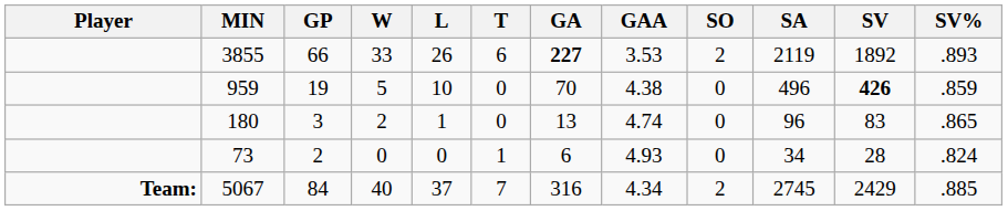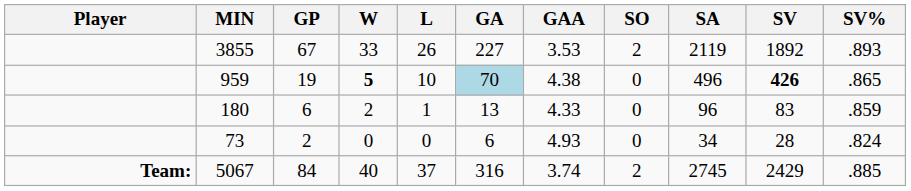 <table class="wikitable sortable" width="60%">
 <tr>
 <th bgcolor="#DDDDFF" width="10%">Player</th>
 <th width="3%" bgcolor="#DDDDFF" title="Minutes played">MIN</th>
 <th width="3%" bgcolor="#DDDDFF" title="Games played in">GP</th>
 <th width="3%" bgcolor="#DDDDFF" title="Wins">W</th>
 <th width="3%" bgcolor="#DDDDFF"title="Losses">L</th>
-<th width="3%" bgcolor="#DDDDFF" title="Ties">T</th>
 <th width="3%" bgcolor="#DDDDFF" title="Goals against">GA</th>
 <th width="3%" bgcolor="#DDDDFF" title="Goals against average">GAA</th>
 <th width="3%" bgcolor="#DDDDFF"title="Shut-outs">SO</th>
 <th width="3%" bgcolor="#DDDDFF" title="Shots against">SA</th>
 <th width="3%" bgcolor="#DDDDFF" title="Shots saved">SV</th>
 <th width="3%" bgcolor="#DDDDFF" title="Save percentage">SV%</th>
 </tr>
 <tr align="center">
 <td align="right"></td>
 <td>3855</td>
-<td>66</td>
+<td>67</td>
 <td>33</td>
 <td>26</td>
-<td>6</td>
-<td><strong>227</strong></td>
+<td>227</td>
 <td>3.53</td>
 <td>2</td>
 <td>2119</td>
 <td>1892</td>
 <td>.893</td>
 </tr>
 <tr align="center">
 <td align="right"></td>
 <td>959</td>
 <td>19</td>
-<td>5</td>
+<td><strong>5</strong></td>
 <td>10</td>
-<td>0</td>
-<td>70</td>
+<td style="background: lightblue;">70</td>
 <td>4.38</td>
 <td>0</td>
 <td>496</td>
 <td><strong>426</strong></td>
-<td>.859</td>
+<td>.865</td>
 </tr>
 <tr align="center">
 <td align="right"></td>
 <td>180</td>
-<td>3</td>
+<td>6</td>
 <td>2</td>
 <td>1</td>
-<td>0</td>
 <td>13</td>
-<td>4.74</td>
+<td>4.33</td>
 <td>0</td>
 <td>96</td>
 <td>83</td>
-<td>.865</td>
+<td>.859</td>
 </tr>
 <tr align="center">
 <td align="right"></td>
 <td>73</td>
 <td>2</td>
 <td>0</td>
 <td>0</td>
-<td>1</td>
 <td>6</td>
 <td>4.93</td>
 <td>0</td>
 <td>34</td>
 <td>28</td>
 <td>.824</td>
 </tr>
 <tr align="center">
 <td align="right"><strong>Team:</strong></td>
 <td>5067</td>
 <td>84</td>
 <td>40</td>
 <td>37</td>
-<td>7</td>
 <td>316</td>
-<td>4.34</td>
+<td>3.74</td>
 <td>2</td>
 <td>2745</td>
 <td>2429</td>
 <td>.885</td>
 </tr>
 </table>
